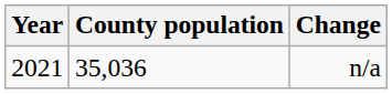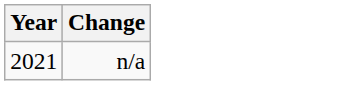 <table class="wikitable">
 <tr>
 <th>Year</th>
-<th>County population</th>
 <th>Change</th>
 </tr>
 <tr>
 <td>2021</td>
-<td>35,036</td>
 <td align="right">n/a</td>
 </tr>
 </table>
